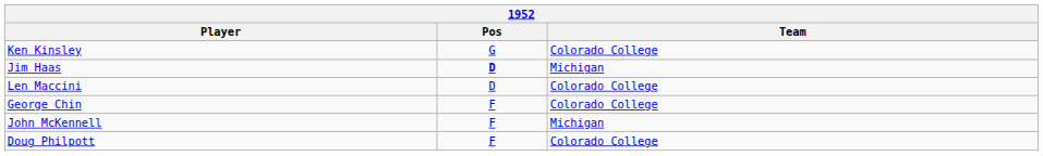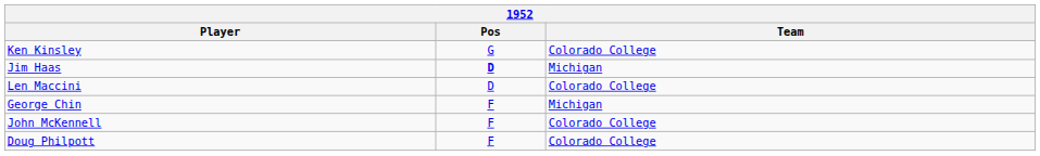 <table class="wikitable" width=95%>
 <tr>
 <th colspan=3><a href='#'>1952</a></th>
 </tr>
 <tr>
 <th>Player</th>
 <th>Pos</th>
 <th>Team</th>
 </tr>
 <tr>
 <td><a href='#'>Ken Kinsley</a></td>
 <td style="text-align:center;"><a href='#'>G</a></td>
 <td><a href='#'>Colorado College</a></td>
 </tr>
 <tr>
 <td><a href='#'>Jim Haas</a></td>
 <td style="text-align:center;"><strong><a href='#'>D</a></strong></td>
 <td><a href='#'>Michigan</a></td>
 </tr>
 <tr>
 <td><a href='#'>Len Maccini</a></td>
 <td style="text-align:center;"><a href='#'>D</a></td>
 <td><a href='#'>Colorado College</a></td>
 </tr>
 <tr>
 <td><a href='#'>George Chin</a></td>
 <td style="text-align:center;"><a href='#'>F</a></td>
-<td><a href='#'>Colorado College</a></td>
+<td><a href='#'>Michigan</a></td>
 </tr>
 <tr>
 <td><a href='#'>John McKennell</a></td>
 <td style="text-align:center;"><a href='#'>F</a></td>
-<td><a href='#'>Michigan</a></td>
+<td><a href='#'>Colorado College</a></td>
 </tr>
 <tr>
 <td><a href='#'>Doug Philpott</a></td>
 <td style="text-align:center;"><a href='#'>F</a></td>
 <td><a href='#'>Colorado College</a></td>
 </tr>
 </table>
